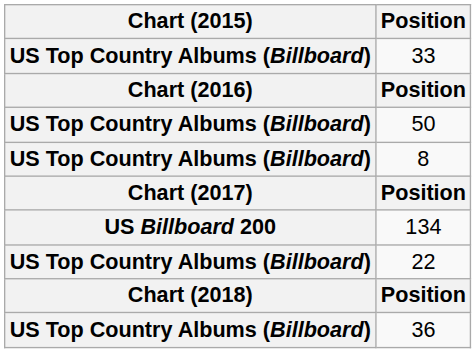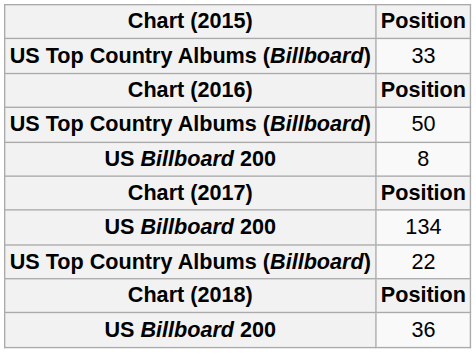 <table class="wikitable plainrowheaders" style="text-align:center">
 <tr>
 <th scope="col">Chart (2015)</th>
 <th scope="col">Position</th>
 </tr>
 <tr>
 <th scope="row">US Top Country Albums (<em>Billboard</em>)</th>
 <td>33</td>
 </tr>
 <tr>
 <th scope="col">Chart (2016)</th>
 <th scope="col">Position</th>
 </tr>
 <tr>
 <th scope="row">US Top Country Albums (<em>Billboard</em>)</th>
 <td>50</td>
 </tr>
 <tr>
-<th scope="row">US Top Country Albums (<em>Billboard</em>)</th>
+<th scope="row">US <em>Billboard</em> 200</th>
 <td>8</td>
 </tr>
 <tr>
 <th scope="col">Chart (2017)</th>
 <th scope="col">Position</th>
 </tr>
 <tr>
 <th scope="row">US <em>Billboard</em> 200</th>
 <td>134</td>
 </tr>
 <tr>
 <th scope="row">US Top Country Albums (<em>Billboard</em>)</th>
 <td>22</td>
 </tr>
 <tr>
 <th scope="col">Chart (2018)</th>
 <th scope="col">Position</th>
 </tr>
 <tr>
-<th scope="row">US Top Country Albums (<em>Billboard</em>)</th>
+<th scope="row">US <em>Billboard</em> 200</th>
 <td>36</td>
 </tr>
 </table>
